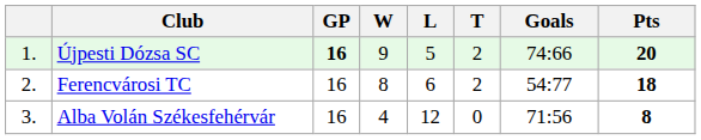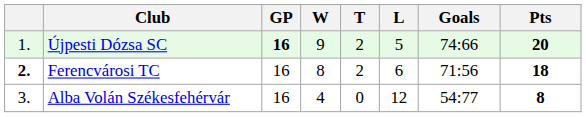 <table class="wikitable">
 <tr>
 <th width="30"></th>
 <th width="200">Club</th>
 <th width="30">GP</th>
 <th width="30">W</th>
+<th width="30">T</th>
 <th width="30">L</th>
-<th width="30">T</th>
 <th width="70">Goals</th>
 <th width="70">Pts</th>
 </tr>
 <tr bgcolor="#e6fae6" align="center">
 <td>1.</td>
 <td align="left"><a href='#'>Újpesti Dózsa SC</a></td>
 <td><strong>16</strong></td>
 <td>9</td>
+<td>2</td>
 <td>5</td>
-<td>2</td>
 <td>74:66</td>
 <td><strong>20</strong></td>
 </tr>
 <tr bgcolor="#FFFFFF" align="center">
-<td>2.</td>
+<td><strong>2.</strong></td>
 <td align="left"><a href='#'>Ferencvárosi TC</a></td>
 <td>16</td>
 <td>8</td>
+<td>2</td>
 <td>6</td>
-<td>2</td>
-<td>54:77</td>
+<td>71:56</td>
 <td><strong>18</strong></td>
 </tr>
 <tr bgcolor="#FFFFFF" align="center">
 <td>3.</td>
 <td align="left"><a href='#'>Alba Volán Székesfehérvár</a></td>
 <td>16</td>
 <td>4</td>
+<td>0</td>
 <td>12</td>
-<td>0</td>
-<td>71:56</td>
+<td>54:77</td>
 <td><strong>8</strong></td>
 </tr>
 </table>
